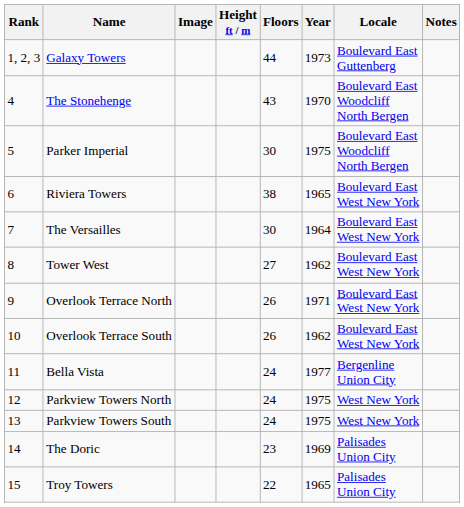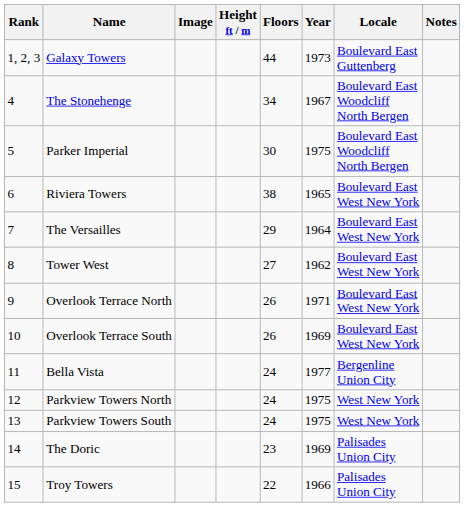 <table class="wikitable sortable">
 <tr>
 <th>Rank</th>
 <th>Name</th>
 <th>Image</th>
 <th>Height<br><small><a href='#'>ft</a> / <a href='#'>m</a></small></th>
 <th>Floors</th>
 <th>Year</th>
 <th>Locale</th>
 <th class="unsortable">Notes</th>
 </tr>
 <tr>
 <td>1, 2, 3</td>
 <td><a href='#'>Galaxy Towers</a></td>
 <td></td>
 <td></td>
 <td>44</td>
 <td>1973</td>
 <td><a href='#'>Boulevard East</a><br><a href='#'>Guttenberg</a></td>
 <td></td>
 </tr>
 <tr>
 <td>4</td>
 <td><a href='#'>The Stonehenge</a></td>
 <td></td>
 <td></td>
-<td>43</td>
-<td>1970</td>
+<td>34</td>
+<td>1967</td>
 <td><a href='#'>Boulevard East</a><br><a href='#'>Woodcliff</a><br><a href='#'>North Bergen</a></td>
 <td></td>
 </tr>
 <tr>
 <td>5</td>
 <td>Parker Imperial</td>
 <td></td>
 <td></td>
 <td>30</td>
 <td>1975</td>
 <td><a href='#'>Boulevard East</a><br><a href='#'>Woodcliff</a><br><a href='#'>North Bergen</a></td>
 <td></td>
 </tr>
 <tr>
 <td>6</td>
 <td>Riviera Towers</td>
 <td></td>
 <td></td>
 <td>38</td>
 <td>1965</td>
 <td><a href='#'>Boulevard East</a><br><a href='#'>West New York</a></td>
 <td></td>
 </tr>
 <tr>
 <td>7</td>
 <td>The Versailles</td>
 <td></td>
 <td></td>
-<td>30</td>
+<td>29</td>
 <td>1964</td>
 <td><a href='#'>Boulevard East</a><br><a href='#'>West New York</a></td>
 <td></td>
 </tr>
 <tr>
 <td>8</td>
 <td>Tower West</td>
 <td></td>
 <td></td>
 <td>27</td>
 <td>1962</td>
 <td><a href='#'>Boulevard East</a><br><a href='#'>West New York</a></td>
 <td></td>
 </tr>
 <tr>
 <td>9</td>
 <td>Overlook Terrace North</td>
 <td></td>
 <td></td>
 <td>26</td>
 <td>1971</td>
 <td><a href='#'>Boulevard East</a><br><a href='#'>West New York</a></td>
 <td></td>
 </tr>
 <tr>
 <td>10</td>
 <td>Overlook Terrace South</td>
 <td></td>
 <td></td>
 <td>26</td>
-<td>1962</td>
+<td>1969</td>
 <td><a href='#'>Boulevard East</a><br><a href='#'>West New York</a></td>
 <td></td>
 </tr>
 <tr>
 <td>11</td>
 <td>Bella Vista</td>
 <td></td>
 <td></td>
 <td>24</td>
 <td>1977</td>
 <td><a href='#'>Bergenline</a><br><a href='#'>Union City</a></td>
 <td></td>
 </tr>
 <tr>
 <td>12</td>
 <td>Parkview Towers North</td>
 <td></td>
 <td></td>
 <td>24</td>
 <td>1975</td>
 <td><a href='#'>West New York</a></td>
 <td></td>
 </tr>
 <tr>
 <td>13</td>
 <td>Parkview Towers South</td>
 <td></td>
 <td></td>
 <td>24</td>
 <td>1975</td>
 <td><a href='#'>West New York</a></td>
 <td></td>
 </tr>
 <tr>
 <td>14</td>
 <td>The Doric</td>
 <td></td>
 <td></td>
 <td>23</td>
 <td>1969</td>
 <td><a href='#'>Palisades</a><br><a href='#'>Union City</a></td>
 <td></td>
 </tr>
 <tr>
 <td>15</td>
 <td>Troy Towers</td>
 <td></td>
 <td></td>
 <td>22</td>
-<td>1965</td>
+<td>1966</td>
 <td><a href='#'>Palisades</a><br><a href='#'>Union City</a></td>
 <td></td>
 </tr>
 </table>
